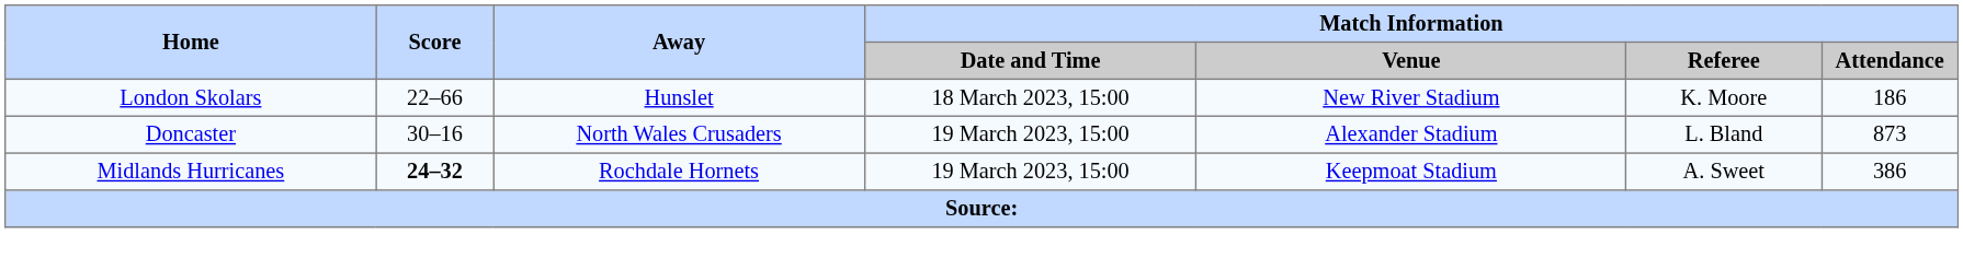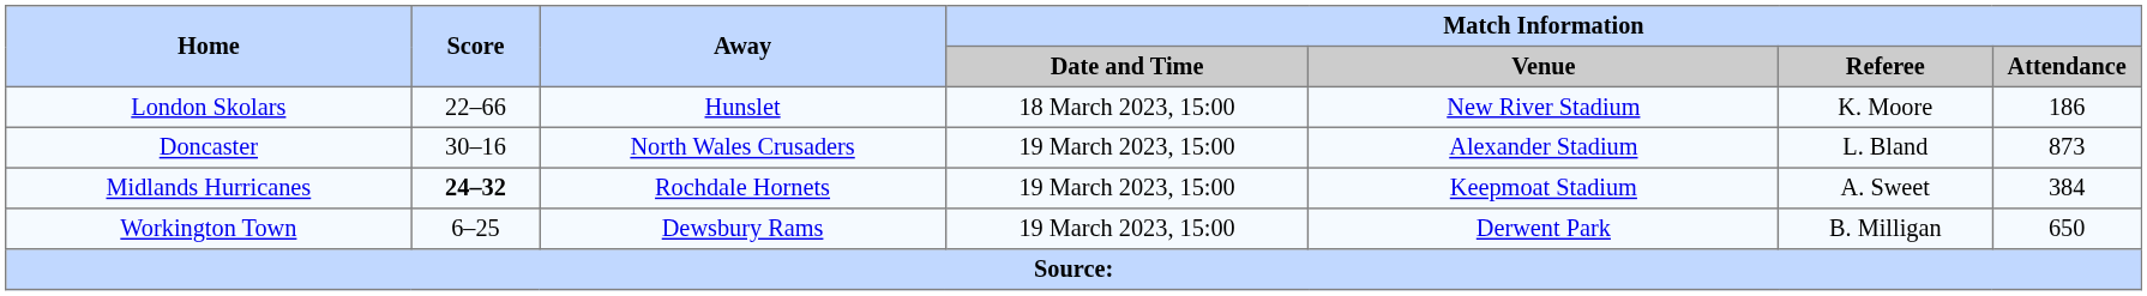 <table border=1 style="border-collapse:collapse; font-size:90%; text-align:center;" cellpadding=3 cellspacing=0 width=100%>
 <tr bgcolor=#C1D8FF>
 <th scope="col" rowspan=2 width=19%>Home</th>
 <th scope="col" rowspan=2 width=6%>Score</th>
 <th scope="col" rowspan=2 width=19%>Away</th>
 <th colspan=4>Match Information</th>
 </tr>
 <tr bgcolor=#CCCCCC>
 <th scope="col" width=17%>Date and Time</th>
 <th scope="col" width=22%>Venue</th>
 <th scope="col" width=10%>Referee</th>
 <th scope="col" width=7%>Attendance</th>
 </tr>
 <tr bgcolor=#F5FAFF>
 <td> <a href='#'>London Skolars</a></td>
 <td>22–66</td>
 <td> <a href='#'>Hunslet</a></td>
 <td>18 March 2023, 15:00</td>
 <td><a href='#'>New River Stadium</a></td>
 <td>K. Moore</td>
 <td>186</td>
 </tr>
 <tr bgcolor=#F5FAFF>
 <td> <a href='#'>Doncaster</a></td>
 <td>30–16</td>
 <td>  <a href='#'>North Wales Crusaders</a></td>
 <td>19 March 2023, 15:00</td>
 <td><a href='#'>Alexander Stadium</a></td>
 <td>L. Bland</td>
 <td>873</td>
 </tr>
 <tr bgcolor=#F5FAFF>
 <td> <a href='#'>Midlands Hurricanes</a></td>
 <td><strong>24–32</strong></td>
 <td> <a href='#'>Rochdale Hornets</a></td>
 <td>19 March 2023, 15:00</td>
 <td><a href='#'>Keepmoat Stadium</a></td>
 <td>A. Sweet</td>
-<td>386</td>
+<td>384</td>
+</tr>
+<tr bgcolor=#F5FAFF>
+<td> <a href='#'>Workington Town</a></td>
+<td>6–25</td>
+<td> <a href='#'>Dewsbury Rams</a></td>
+<td>19 March 2023, 15:00</td>
+<td><a href='#'>Derwent Park</a></td>
+<td>B. Milligan</td>
+<td>650</td>
 </tr>
 <tr style="background:#c1d8ff;">
 <th colspan=7>Source:</th>
 </tr>
 </table>
